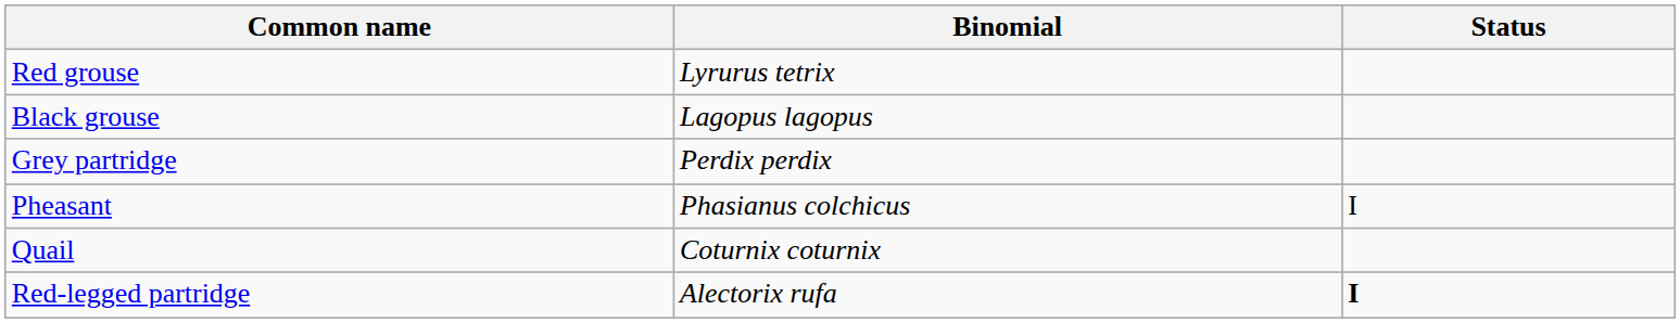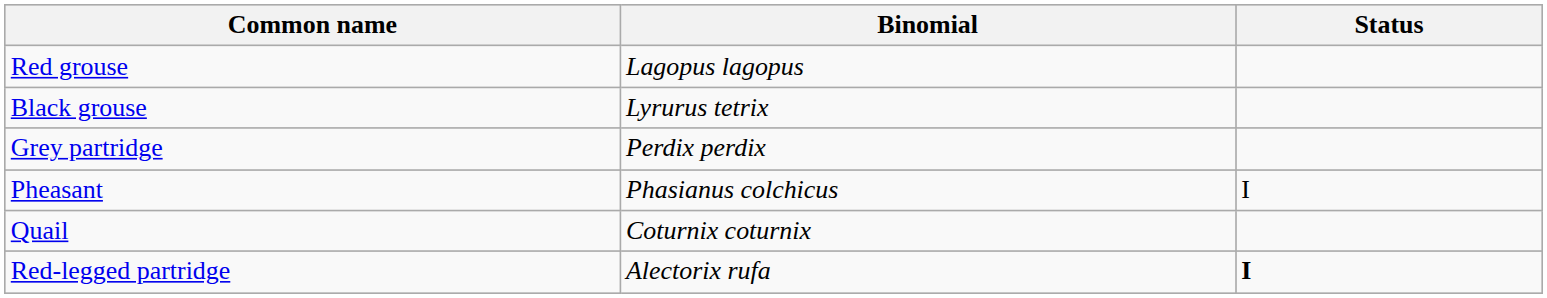 <table style="width:60%;" class="wikitable">
 <tr>
 <th width=40%>Common name</th>
 <th width=40%>Binomial</th>
 <th width=20%>Status</th>
 </tr>
 <tr>
 <td><a href='#'>Red grouse</a></td>
-<td><em>Lyrurus tetrix</em></td>
+<td><em>Lagopus lagopus</em></td>
 <td></td>
 </tr>
 <tr>
 <td><a href='#'>Black grouse</a></td>
-<td><em>Lagopus lagopus</em></td>
+<td><em>Lyrurus tetrix</em></td>
 <td></td>
 </tr>
 <tr>
 <td><a href='#'>Grey partridge</a></td>
 <td><em>Perdix perdix</em></td>
 <td></td>
 </tr>
 <tr>
 <td><a href='#'>Pheasant</a></td>
 <td><em>Phasianus colchicus</em></td>
 <td>I</td>
 </tr>
 <tr>
 <td><a href='#'>Quail</a></td>
 <td><em>Coturnix coturnix</em></td>
 <td></td>
 </tr>
 <tr>
 <td><a href='#'>Red-legged partridge</a></td>
 <td><em>Alectorix rufa</em></td>
 <td><strong>I</strong></td>
 </tr>
 </table>
